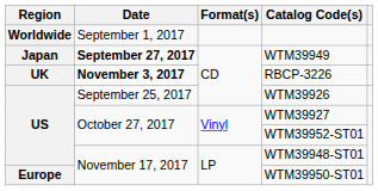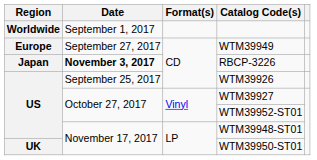 <table class="wikitable plainrowheaders">
 <tr>
 <th scope="col">Region</th>
 <th scope="col">Date</th>
 <th scope="col">Format(s)</th>
 <th scope="col">Catalog Code(s)</th>
 <th scope="col"></th>
 </tr>
 <tr>
 <th scope="row">Worldwide</th>
 <td>September 1, 2017</td>
 <td></td>
 <td></td>
 <td style="text-align:center;"><br></td>
 </tr>
 <tr>
-<th scope="row">Japan</th>
-<td><strong>September 27, 2017</strong></td>
+<th scope="row">Europe</th>
+<td>September 27, 2017</td>
 <td rowspan="3">CD</td>
 <td>WTM39949</td>
 <td style="text-align:center;"></td>
 </tr>
 <tr>
-<th scope="row">UK</th>
+<th scope="row">Japan</th>
 <td><strong>November 3, 2017</strong></td>
 <td>RBCP-3226</td>
 <td style="text-align:center;"></td>
 </tr>
 <tr>
 <th scope="row" rowspan="4">US</th>
 <td>September 25, 2017</td>
 <td>WTM39926</td>
 <td style="text-align:center;"></td>
 </tr>
 <tr>
 <td rowspan="2">October 27, 2017</td>
 <td rowspan="2"><a href='#'>Vinyl</a></td>
 <td>WTM39927</td>
 <td rowspan="4" style="text-align:center;"></td>
 </tr>
 <tr>
 <td>WTM39952-ST01</td>
 </tr>
 <tr>
 <td rowspan="2">November 17, 2017</td>
 <td rowspan="2">LP</td>
 <td>WTM39948-ST01</td>
 </tr>
 <tr>
-<th scope="row">Europe</th>
+<th scope="row">UK</th>
 <td>WTM39950-ST01</td>
 </tr>
 </table>
